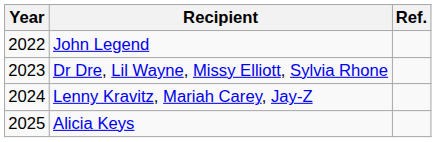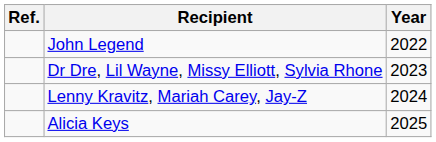 <table class="wikitable sortable">
 <tr>
+<th>Ref.</th>
+<th>Recipient</th>
 <th>Year</th>
-<th>Recipient</th>
-<th>Ref.</th>
 </tr>
 <tr>
+<td></td>
+<td><a href='#'>John Legend</a></td>
 <td>2022</td>
-<td><a href='#'>John Legend</a></td>
-<td></td>
 </tr>
 <tr>
+<td></td>
+<td><a href='#'>Dr Dre</a>, <a href='#'>Lil Wayne</a>, <a href='#'>Missy Elliott</a>, <a href='#'>Sylvia Rhone</a></td>
 <td>2023</td>
-<td><a href='#'>Dr Dre</a>, <a href='#'>Lil Wayne</a>, <a href='#'>Missy Elliott</a>, <a href='#'>Sylvia Rhone</a></td>
-<td></td>
 </tr>
 <tr>
+<td></td>
+<td><a href='#'>Lenny Kravitz</a>, <a href='#'>Mariah Carey</a>, <a href='#'>Jay-Z</a></td>
 <td>2024</td>
-<td><a href='#'>Lenny Kravitz</a>, <a href='#'>Mariah Carey</a>, <a href='#'>Jay-Z</a></td>
-<td></td>
 </tr>
 <tr>
+<td></td>
+<td><a href='#'>Alicia Keys</a></td>
 <td>2025</td>
-<td><a href='#'>Alicia Keys</a></td>
-<td></td>
 </tr>
 </table>
